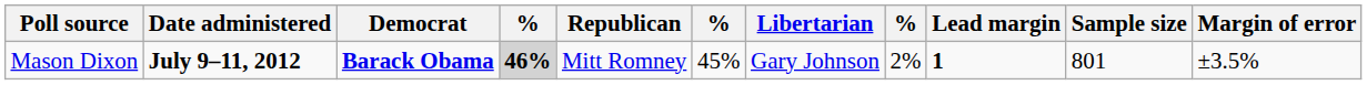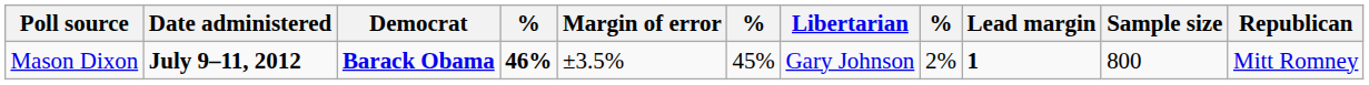 <table class="wikitable">
 <tr style="background:lightgrey;">
 <th>Poll source</th>
 <th>Date administered</th>
 <th>Democrat</th>
 <th>%</th>
-<th>Republican</th>
+<th>Margin of error</th>
 <th>%</th>
 <th><a href='#'>Libertarian</a></th>
 <th>%</th>
 <th>Lead margin</th>
 <th>Sample size</th>
-<th>Margin of error</th>
+<th>Republican</th>
 </tr>
 <tr>
 <td><a href='#'>Mason Dixon</a></td>
 <td><strong>July 9–11, 2012</strong></td>
 <td><strong><a href='#'>Barack Obama</a></strong></td>
-<td style="background: lightgrey;"><strong>46%</strong></td>
-<td><a href='#'>Mitt Romney</a></td>
+<td><strong>46%</strong></td>
+<td>±3.5%</td>
 <td>45%</td>
 <td><a href='#'>Gary Johnson</a></td>
 <td>2%</td>
 <td><strong>1</strong></td>
-<td>801</td>
-<td>±3.5%</td>
+<td>800</td>
+<td><a href='#'>Mitt Romney</a></td>
 </tr>
 </table>
